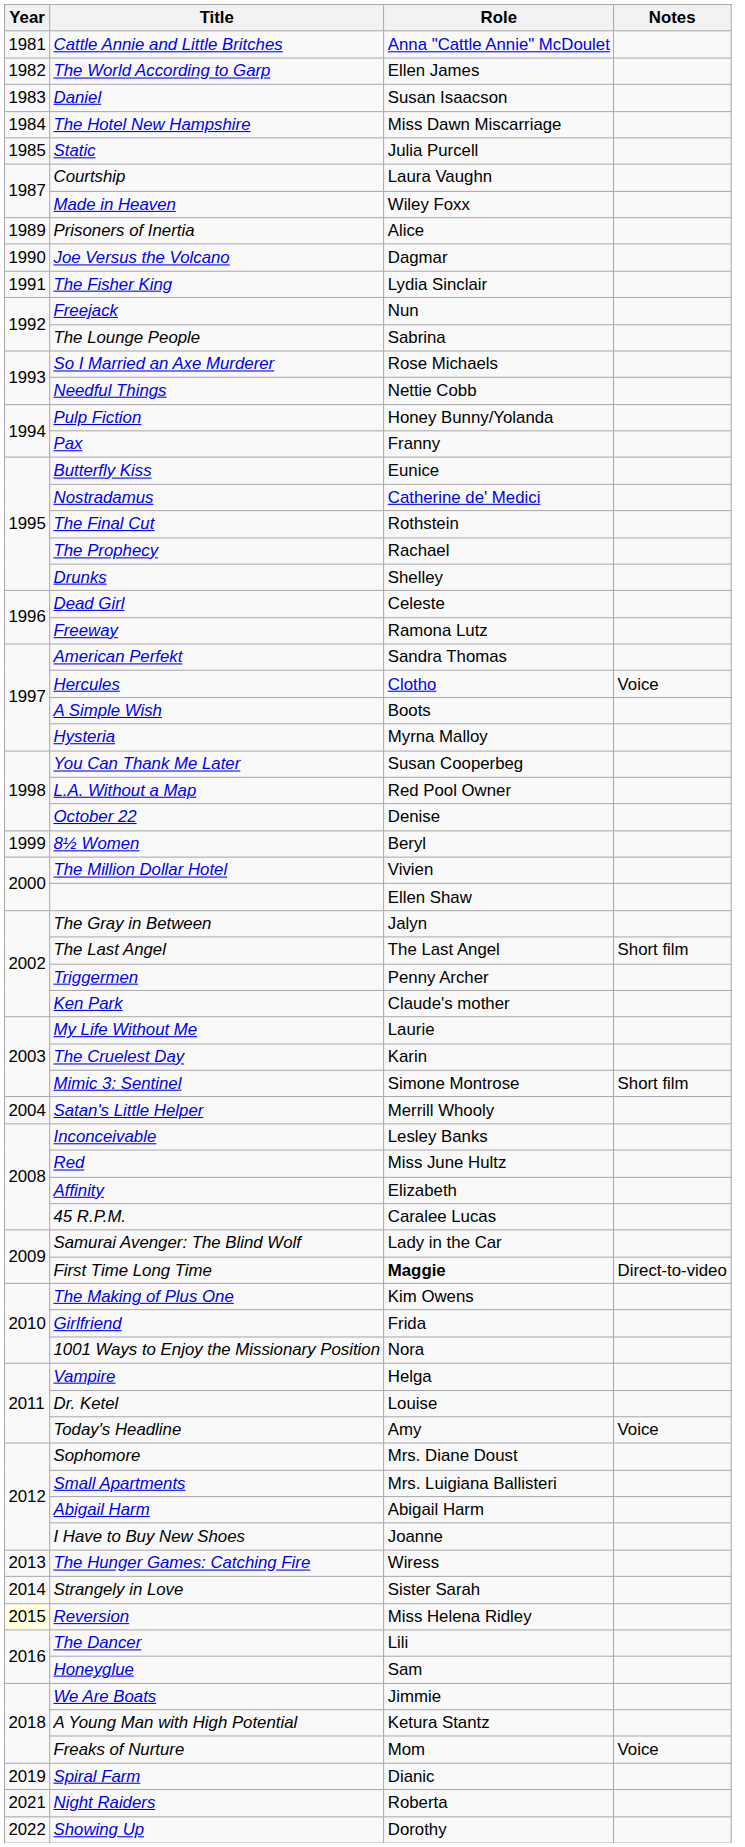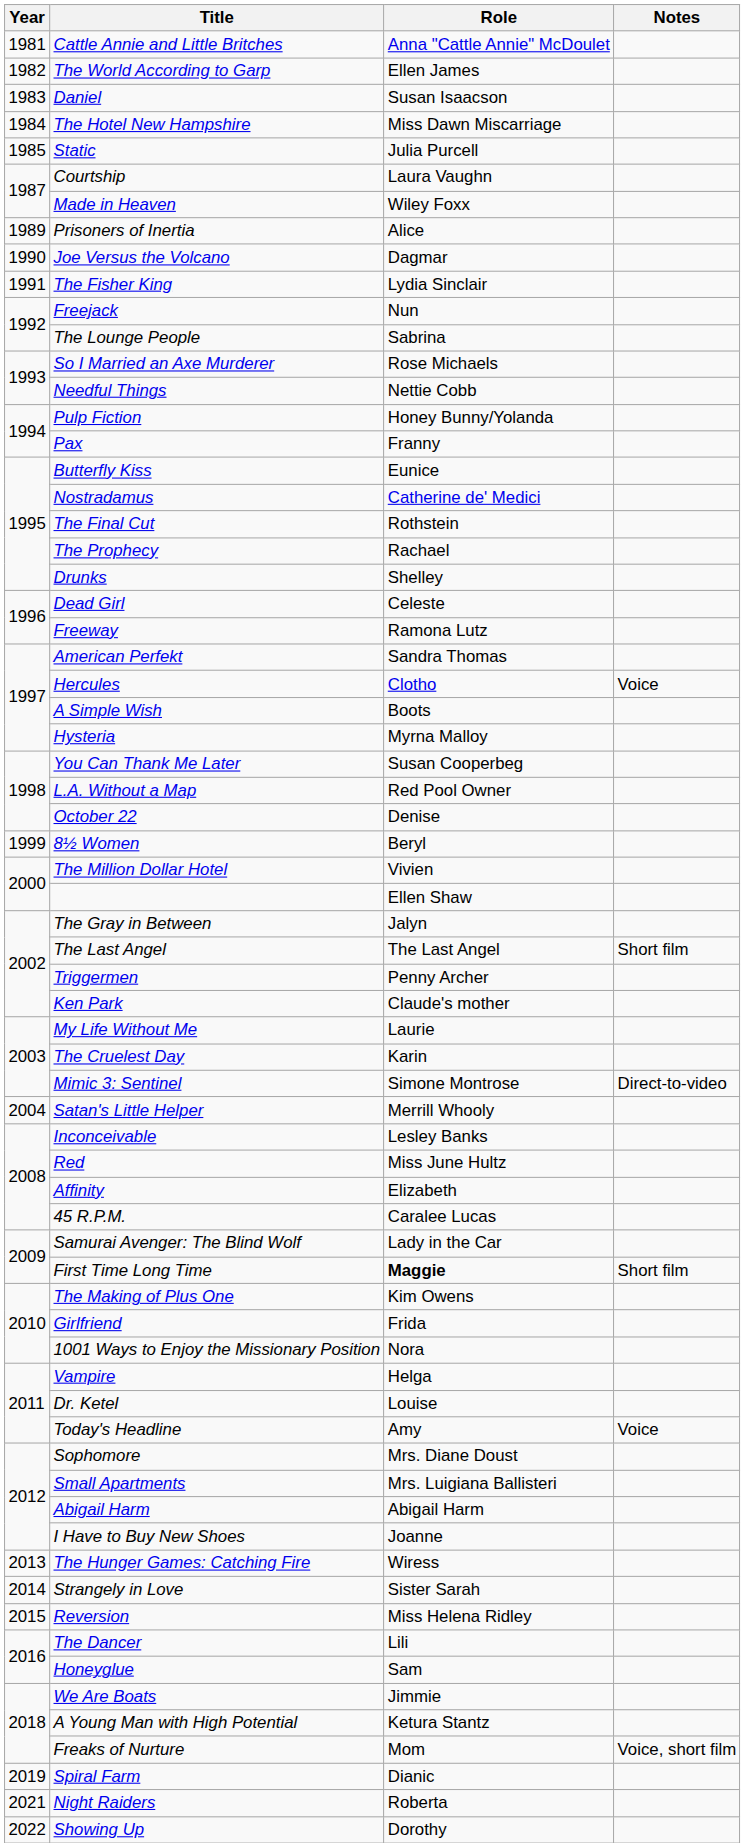 <table class="wikitable sortable">
 <tr>
 <th>Year</th>
 <th>Title</th>
 <th>Role</th>
 <th class="unsortable">Notes</th>
 </tr>
 <tr>
 <td>1981</td>
 <td><em><a href='#'>Cattle Annie and Little Britches</a></em></td>
 <td><a href='#'>Anna "Cattle Annie" McDoulet</a></td>
 <td></td>
 </tr>
 <tr>
 <td>1982</td>
 <td data-sort-value="World According to Garp, The"><em><a href='#'>The World According to Garp</a></em></td>
 <td>Ellen James</td>
 <td></td>
 </tr>
 <tr>
 <td>1983</td>
 <td><em><a href='#'>Daniel</a></em></td>
 <td>Susan Isaacson</td>
 <td></td>
 </tr>
 <tr>
 <td>1984</td>
 <td data-sort-value="Hotel New Hampshire, The"><em><a href='#'>The Hotel New Hampshire</a></em></td>
 <td>Miss Dawn Miscarriage</td>
 <td></td>
 </tr>
 <tr>
 <td>1985</td>
 <td><em><a href='#'>Static</a></em></td>
 <td>Julia Purcell</td>
 <td></td>
 </tr>
 <tr>
 <td rowspan="2">1987</td>
 <td><em>Courtship</em></td>
 <td>Laura Vaughn</td>
 <td></td>
 </tr>
 <tr>
 <td><em><a href='#'>Made in Heaven</a></em></td>
 <td>Wiley Foxx</td>
 <td></td>
 </tr>
 <tr>
 <td>1989</td>
 <td><em>Prisoners of Inertia</em></td>
 <td>Alice</td>
 <td></td>
 </tr>
 <tr>
 <td>1990</td>
 <td><em><a href='#'>Joe Versus the Volcano</a></em></td>
 <td>Dagmar</td>
 <td></td>
 </tr>
 <tr>
 <td>1991</td>
 <td data-sort-value="Fisher King, The"><em><a href='#'>The Fisher King</a></em></td>
 <td>Lydia Sinclair</td>
 <td></td>
 </tr>
 <tr>
 <td rowspan="2">1992</td>
 <td><em><a href='#'>Freejack</a></em></td>
 <td>Nun</td>
 <td></td>
 </tr>
 <tr>
 <td data-sort-value="Lounge People, The"><em>The Lounge People</em></td>
 <td>Sabrina</td>
 <td></td>
 </tr>
 <tr>
 <td rowspan="2">1993</td>
 <td><em><a href='#'>So I Married an Axe Murderer</a></em></td>
 <td>Rose Michaels</td>
 <td></td>
 </tr>
 <tr>
 <td><em><a href='#'>Needful Things</a></em></td>
 <td>Nettie Cobb</td>
 <td></td>
 </tr>
 <tr>
 <td rowspan="2">1994</td>
 <td><em><a href='#'>Pulp Fiction</a></em></td>
 <td>Honey Bunny/Yolanda</td>
 <td></td>
 </tr>
 <tr>
 <td><em><a href='#'>Pax</a></em></td>
 <td>Franny</td>
 <td></td>
 </tr>
 <tr>
 <td rowspan="5">1995</td>
 <td><em><a href='#'>Butterfly Kiss</a></em></td>
 <td>Eunice</td>
 <td></td>
 </tr>
 <tr>
 <td><em><a href='#'>Nostradamus</a></em></td>
 <td><a href='#'>Catherine de' Medici</a></td>
 <td></td>
 </tr>
 <tr>
 <td data-sort-value="Final Cut, The"><em><a href='#'>The Final Cut</a></em></td>
 <td>Rothstein</td>
 <td></td>
 </tr>
 <tr>
 <td data-sort-value="Prophecy, The"><em><a href='#'>The Prophecy</a></em></td>
 <td>Rachael</td>
 <td></td>
 </tr>
 <tr>
 <td><em><a href='#'>Drunks</a></em></td>
 <td>Shelley</td>
 <td></td>
 </tr>
 <tr>
 <td rowspan="2">1996</td>
 <td><em><a href='#'>Dead Girl</a></em></td>
 <td>Celeste</td>
 <td></td>
 </tr>
 <tr>
 <td><em><a href='#'>Freeway</a></em></td>
 <td>Ramona Lutz</td>
 <td></td>
 </tr>
 <tr>
 <td rowspan="4">1997</td>
 <td><em><a href='#'>American Perfekt</a></em></td>
 <td>Sandra Thomas</td>
 <td></td>
 </tr>
 <tr>
 <td><em><a href='#'>Hercules</a></em></td>
 <td><a href='#'>Clotho</a></td>
 <td>Voice</td>
 </tr>
 <tr>
 <td data-sort-value="Simple Wish, A"><em><a href='#'>A Simple Wish</a></em></td>
 <td>Boots</td>
 <td></td>
 </tr>
 <tr>
 <td><em><a href='#'>Hysteria</a></em></td>
 <td>Myrna Malloy</td>
 <td></td>
 </tr>
 <tr>
 <td rowspan="3">1998</td>
 <td><em><a href='#'>You Can Thank Me Later</a></em></td>
 <td>Susan Cooperbeg</td>
 <td></td>
 </tr>
 <tr>
 <td><em><a href='#'>L.A. Without a Map</a></em></td>
 <td>Red Pool Owner</td>
 <td></td>
 </tr>
 <tr>
 <td><em><a href='#'>October 22</a></em></td>
 <td>Denise</td>
 <td></td>
 </tr>
 <tr>
 <td>1999</td>
 <td><em><a href='#'>8½ Women</a></em></td>
 <td>Beryl</td>
 <td></td>
 </tr>
 <tr>
 <td rowspan="2">2000</td>
 <td data-sort-value="Million Dollar Hotel, The"><em><a href='#'>The Million Dollar Hotel</a></em></td>
 <td>Vivien</td>
 <td></td>
 </tr>
 <tr>
 <td><em></em></td>
 <td>Ellen Shaw</td>
 <td></td>
 </tr>
 <tr>
 <td rowspan="4">2002</td>
 <td data-sort-value="Gray in Between, The"><em>The Gray in Between</em></td>
 <td>Jalyn</td>
 <td></td>
 </tr>
 <tr>
 <td data-sort-value="Last Angel, The"><em>The Last Angel</em></td>
 <td>The Last Angel</td>
 <td>Short film</td>
 </tr>
 <tr>
 <td><em><a href='#'>Triggermen</a></em></td>
 <td>Penny Archer</td>
 <td></td>
 </tr>
 <tr>
 <td><em><a href='#'>Ken Park</a></em></td>
 <td>Claude's mother</td>
 <td></td>
 </tr>
 <tr>
 <td rowspan="3">2003</td>
 <td><em><a href='#'>My Life Without Me</a></em></td>
 <td>Laurie</td>
 <td></td>
 </tr>
 <tr>
 <td data-sort-value="Cruelest Day, The"><em><a href='#'>The Cruelest Day</a></em></td>
 <td>Karin</td>
 <td></td>
 </tr>
 <tr>
 <td><em><a href='#'>Mimic 3: Sentinel</a></em></td>
 <td>Simone Montrose</td>
-<td>Short film</td>
+<td>Direct-to-video</td>
 </tr>
 <tr>
 <td>2004</td>
 <td><em><a href='#'>Satan's Little Helper</a></em></td>
 <td>Merrill Whooly</td>
 <td></td>
 </tr>
 <tr>
 <td rowspan="4">2008</td>
 <td><em><a href='#'>Inconceivable</a></em></td>
 <td>Lesley Banks</td>
 <td></td>
 </tr>
 <tr>
 <td><em><a href='#'>Red</a></em></td>
 <td>Miss June Hultz</td>
 <td></td>
 </tr>
 <tr>
 <td><em><a href='#'>Affinity</a></em></td>
 <td>Elizabeth</td>
 <td></td>
 </tr>
 <tr>
 <td><em>45 R.P.M.</em></td>
 <td>Caralee Lucas</td>
 <td></td>
 </tr>
 <tr>
 <td rowspan="2">2009</td>
 <td><em>Samurai Avenger: The Blind Wolf</em></td>
 <td>Lady in the Car</td>
 <td></td>
 </tr>
 <tr>
 <td><em>First Time Long Time</em></td>
 <td><strong>Maggie</strong></td>
-<td>Direct-to-video</td>
+<td>Short film</td>
 </tr>
 <tr>
 <td rowspan="3">2010</td>
 <td data-sort-value="Making of Plus One, The"><em><a href='#'>The Making of Plus One</a></em></td>
 <td>Kim Owens</td>
 <td></td>
 </tr>
 <tr>
 <td><em><a href='#'>Girlfriend</a></em></td>
 <td>Frida</td>
 <td></td>
 </tr>
 <tr>
 <td><em>1001 Ways to Enjoy the Missionary Position</em></td>
 <td>Nora</td>
 <td></td>
 </tr>
 <tr>
 <td rowspan="3">2011</td>
 <td><em><a href='#'>Vampire</a></em></td>
 <td>Helga</td>
 <td></td>
 </tr>
 <tr>
 <td><em>Dr. Ketel</em></td>
 <td>Louise</td>
 <td></td>
 </tr>
 <tr>
 <td><em>Today's Headline</em></td>
 <td>Amy</td>
 <td>Voice</td>
 </tr>
 <tr>
 <td rowspan="4">2012</td>
 <td><em>Sophomore</em></td>
 <td>Mrs. Diane Doust</td>
 <td></td>
 </tr>
 <tr>
 <td><em><a href='#'>Small Apartments</a></em></td>
 <td>Mrs. Luigiana Ballisteri</td>
 <td></td>
 </tr>
 <tr>
 <td><em><a href='#'>Abigail Harm</a></em></td>
 <td>Abigail Harm</td>
 <td></td>
 </tr>
 <tr>
 <td><em>I Have to Buy New Shoes</em></td>
 <td>Joanne</td>
 <td></td>
 </tr>
 <tr>
 <td>2013</td>
 <td data-sort-value="Hunger Games: Catching Fire, The"><em><a href='#'>The Hunger Games: Catching Fire</a></em></td>
 <td>Wiress</td>
 <td></td>
 </tr>
 <tr>
 <td>2014</td>
 <td><em>Strangely in Love</em></td>
 <td>Sister Sarah</td>
 <td></td>
 </tr>
 <tr>
-<td style="background: lightyellow;">2015</td>
+<td>2015</td>
 <td><em><a href='#'>Reversion</a></em></td>
 <td>Miss Helena Ridley</td>
 <td></td>
 </tr>
 <tr>
 <td rowspan="2">2016</td>
 <td data-sort-value="Dancer, The"><em><a href='#'>The Dancer</a></em></td>
 <td>Lili</td>
 <td></td>
 </tr>
 <tr>
 <td><em><a href='#'>Honeyglue</a></em></td>
 <td>Sam</td>
 <td></td>
 </tr>
 <tr>
 <td rowspan="3">2018</td>
 <td><em><a href='#'>We Are Boats</a></em></td>
 <td>Jimmie</td>
 <td></td>
 </tr>
 <tr>
 <td data-sort-value="Young Man with High Potential, A"><em>A Young Man with High Potential</em></td>
 <td>Ketura Stantz</td>
 <td></td>
 </tr>
 <tr>
 <td><em>Freaks of Nurture</em></td>
 <td>Mom</td>
-<td>Voice</td>
+<td>Voice, short film</td>
 </tr>
 <tr>
 <td>2019</td>
 <td><em><a href='#'>Spiral Farm</a></em></td>
 <td>Dianic</td>
 <td></td>
 </tr>
 <tr>
 <td>2021</td>
 <td><em><a href='#'>Night Raiders</a></em></td>
 <td>Roberta</td>
 <td></td>
 </tr>
 <tr>
 <td>2022</td>
 <td><em><a href='#'>Showing Up</a></em></td>
 <td>Dorothy</td>
 <td></td>
 </tr>
 </table>
